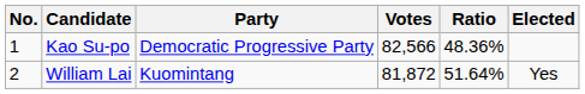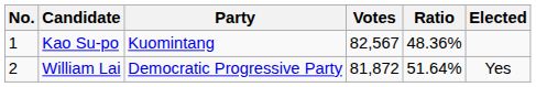 <table class=wikitable>
 <tr>
 <th>No.</th>
 <th>Candidate</th>
 <th>Party</th>
 <th>Votes</th>
 <th>Ratio</th>
 <th>Elected</th>
 </tr>
 <tr>
 <td>1</td>
 <td><a href='#'>Kao Su-po</a></td>
-<td><a href='#'>Democratic Progressive Party</a></td>
-<td align="right">82,566</td>
+<td><a href='#'>Kuomintang</a></td>
+<td align="right">82,567</td>
 <td align="right">48.36%</td>
 <td></td>
 </tr>
 <tr>
 <td>2</td>
 <td><a href='#'>William Lai</a></td>
-<td><a href='#'>Kuomintang</a></td>
+<td><a href='#'>Democratic Progressive Party</a></td>
 <td align="right">81,872</td>
 <td align="right">51.64%</td>
 <td align="center">Yes</td>
 </tr>
 </table>
